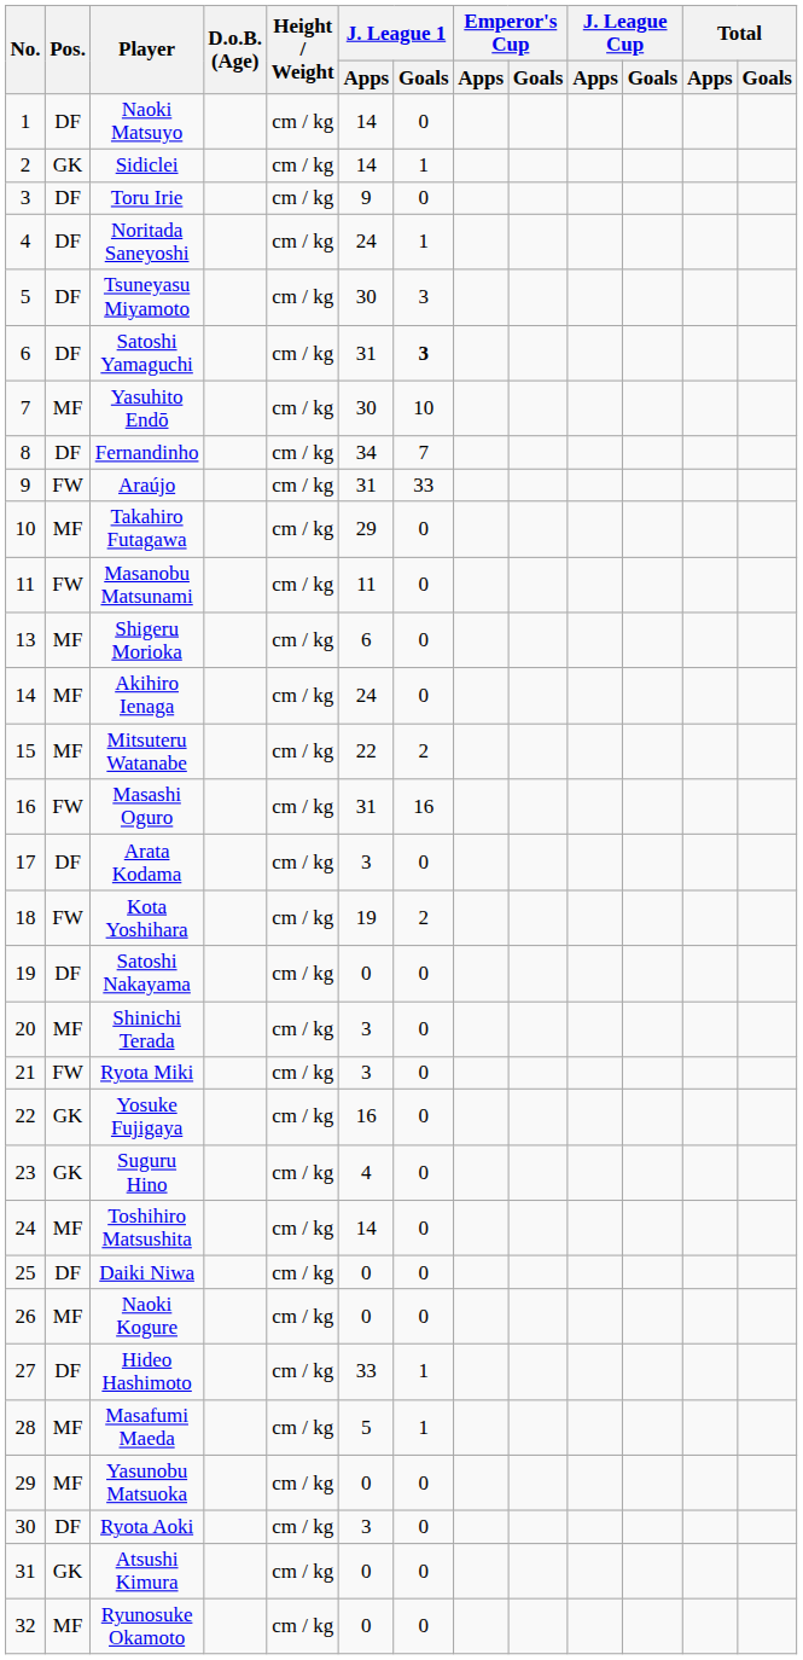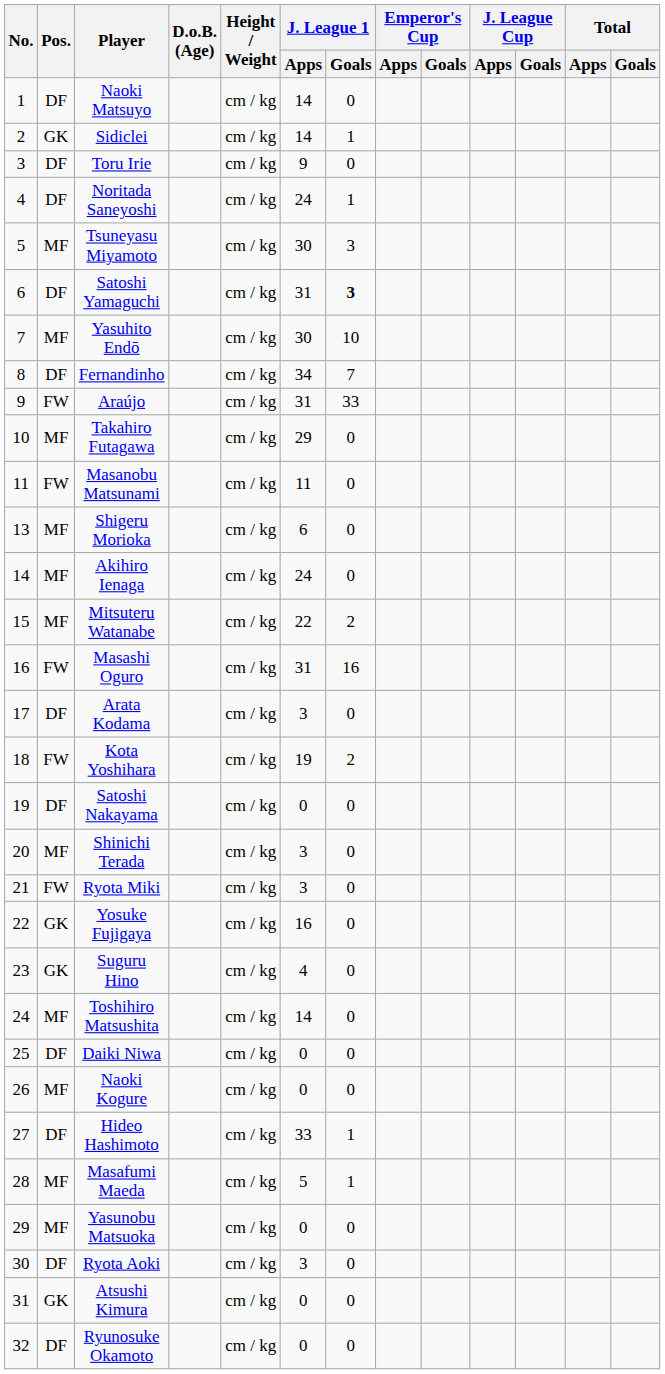 <table class="wikitable" style="text-align:center;">
 <tr>
 <th rowspan="2">No.</th>
 <th rowspan="2">Pos.</th>
 <th rowspan="2">Player</th>
 <th rowspan="2">D.o.B. (Age)</th>
 <th rowspan="2">Height / Weight</th>
 <th colspan="2"><a href='#'>J. League 1</a></th>
 <th colspan="2"><a href='#'>Emperor's Cup</a></th>
 <th colspan="2"><a href='#'>J. League Cup</a></th>
 <th colspan="2">Total</th>
 </tr>
 <tr>
 <th>Apps</th>
 <th>Goals</th>
 <th>Apps</th>
 <th>Goals</th>
 <th>Apps</th>
 <th>Goals</th>
 <th>Apps</th>
 <th>Goals</th>
 </tr>
 <tr>
 <td>1</td>
 <td>DF</td>
 <td><a href='#'>Naoki Matsuyo</a></td>
 <td></td>
 <td>cm / kg</td>
 <td>14</td>
 <td>0</td>
 <td></td>
 <td></td>
 <td></td>
 <td></td>
 <td></td>
 <td></td>
 </tr>
 <tr>
 <td>2</td>
 <td>GK</td>
 <td><a href='#'>Sidiclei</a></td>
 <td></td>
 <td>cm / kg</td>
 <td>14</td>
 <td>1</td>
 <td></td>
 <td></td>
 <td></td>
 <td></td>
 <td></td>
 <td></td>
 </tr>
 <tr>
 <td>3</td>
 <td>DF</td>
 <td><a href='#'>Toru Irie</a></td>
 <td></td>
 <td>cm / kg</td>
 <td>9</td>
 <td>0</td>
 <td></td>
 <td></td>
 <td></td>
 <td></td>
 <td></td>
 <td></td>
 </tr>
 <tr>
 <td>4</td>
 <td>DF</td>
 <td><a href='#'>Noritada Saneyoshi</a></td>
 <td></td>
 <td>cm / kg</td>
 <td>24</td>
 <td>1</td>
 <td></td>
 <td></td>
 <td></td>
 <td></td>
 <td></td>
 <td></td>
 </tr>
 <tr>
 <td>5</td>
-<td>DF</td>
+<td>MF</td>
 <td><a href='#'>Tsuneyasu Miyamoto</a></td>
 <td></td>
 <td>cm / kg</td>
 <td>30</td>
 <td>3</td>
 <td></td>
 <td></td>
 <td></td>
 <td></td>
 <td></td>
 <td></td>
 </tr>
 <tr>
 <td>6</td>
 <td>DF</td>
 <td><a href='#'>Satoshi Yamaguchi</a></td>
 <td></td>
 <td>cm / kg</td>
 <td>31</td>
 <td><strong>3</strong></td>
 <td></td>
 <td></td>
 <td></td>
 <td></td>
 <td></td>
 <td></td>
 </tr>
 <tr>
 <td>7</td>
 <td>MF</td>
 <td><a href='#'>Yasuhito Endō</a></td>
 <td></td>
 <td>cm / kg</td>
 <td>30</td>
 <td>10</td>
 <td></td>
 <td></td>
 <td></td>
 <td></td>
 <td></td>
 <td></td>
 </tr>
 <tr>
 <td>8</td>
 <td>DF</td>
 <td><a href='#'>Fernandinho</a></td>
 <td></td>
 <td>cm / kg</td>
 <td>34</td>
 <td>7</td>
 <td></td>
 <td></td>
 <td></td>
 <td></td>
 <td></td>
 <td></td>
 </tr>
 <tr>
 <td>9</td>
 <td>FW</td>
 <td><a href='#'>Araújo</a></td>
 <td></td>
 <td>cm / kg</td>
 <td>31</td>
 <td>33</td>
 <td></td>
 <td></td>
 <td></td>
 <td></td>
 <td></td>
 <td></td>
 </tr>
 <tr>
 <td>10</td>
 <td>MF</td>
 <td><a href='#'>Takahiro Futagawa</a></td>
 <td></td>
 <td>cm / kg</td>
 <td>29</td>
 <td>0</td>
 <td></td>
 <td></td>
 <td></td>
 <td></td>
 <td></td>
 <td></td>
 </tr>
 <tr>
 <td>11</td>
 <td>FW</td>
 <td><a href='#'>Masanobu Matsunami</a></td>
 <td></td>
 <td>cm / kg</td>
 <td>11</td>
 <td>0</td>
 <td></td>
 <td></td>
 <td></td>
 <td></td>
 <td></td>
 <td></td>
 </tr>
 <tr>
 <td>13</td>
 <td>MF</td>
 <td><a href='#'>Shigeru Morioka</a></td>
 <td></td>
 <td>cm / kg</td>
 <td>6</td>
 <td>0</td>
 <td></td>
 <td></td>
 <td></td>
 <td></td>
 <td></td>
 <td></td>
 </tr>
 <tr>
 <td>14</td>
 <td>MF</td>
 <td><a href='#'>Akihiro Ienaga</a></td>
 <td></td>
 <td>cm / kg</td>
 <td>24</td>
 <td>0</td>
 <td></td>
 <td></td>
 <td></td>
 <td></td>
 <td></td>
 <td></td>
 </tr>
 <tr>
 <td>15</td>
 <td>MF</td>
 <td><a href='#'>Mitsuteru Watanabe</a></td>
 <td></td>
 <td>cm / kg</td>
 <td>22</td>
 <td>2</td>
 <td></td>
 <td></td>
 <td></td>
 <td></td>
 <td></td>
 <td></td>
 </tr>
 <tr>
 <td>16</td>
 <td>FW</td>
 <td><a href='#'>Masashi Oguro</a></td>
 <td></td>
 <td>cm / kg</td>
 <td>31</td>
 <td>16</td>
 <td></td>
 <td></td>
 <td></td>
 <td></td>
 <td></td>
 <td></td>
 </tr>
 <tr>
 <td>17</td>
 <td>DF</td>
 <td><a href='#'>Arata Kodama</a></td>
 <td></td>
 <td>cm / kg</td>
 <td>3</td>
 <td>0</td>
 <td></td>
 <td></td>
 <td></td>
 <td></td>
 <td></td>
 <td></td>
 </tr>
 <tr>
 <td>18</td>
 <td>FW</td>
 <td><a href='#'>Kota Yoshihara</a></td>
 <td></td>
 <td>cm / kg</td>
 <td>19</td>
 <td>2</td>
 <td></td>
 <td></td>
 <td></td>
 <td></td>
 <td></td>
 <td></td>
 </tr>
 <tr>
 <td>19</td>
 <td>DF</td>
 <td><a href='#'>Satoshi Nakayama</a></td>
 <td></td>
 <td>cm / kg</td>
 <td>0</td>
 <td>0</td>
 <td></td>
 <td></td>
 <td></td>
 <td></td>
 <td></td>
 <td></td>
 </tr>
 <tr>
 <td>20</td>
 <td>MF</td>
 <td><a href='#'>Shinichi Terada</a></td>
 <td></td>
 <td>cm / kg</td>
 <td>3</td>
 <td>0</td>
 <td></td>
 <td></td>
 <td></td>
 <td></td>
 <td></td>
 <td></td>
 </tr>
 <tr>
 <td>21</td>
 <td>FW</td>
 <td><a href='#'>Ryota Miki</a></td>
 <td></td>
 <td>cm / kg</td>
 <td>3</td>
 <td>0</td>
 <td></td>
 <td></td>
 <td></td>
 <td></td>
 <td></td>
 <td></td>
 </tr>
 <tr>
 <td>22</td>
 <td>GK</td>
 <td><a href='#'>Yosuke Fujigaya</a></td>
 <td></td>
 <td>cm / kg</td>
 <td>16</td>
 <td>0</td>
 <td></td>
 <td></td>
 <td></td>
 <td></td>
 <td></td>
 <td></td>
 </tr>
 <tr>
 <td>23</td>
 <td>GK</td>
 <td><a href='#'>Suguru Hino</a></td>
 <td></td>
 <td>cm / kg</td>
 <td>4</td>
 <td>0</td>
 <td></td>
 <td></td>
 <td></td>
 <td></td>
 <td></td>
 <td></td>
 </tr>
 <tr>
 <td>24</td>
 <td>MF</td>
 <td><a href='#'>Toshihiro Matsushita</a></td>
 <td></td>
 <td>cm / kg</td>
 <td>14</td>
 <td>0</td>
 <td></td>
 <td></td>
 <td></td>
 <td></td>
 <td></td>
 <td></td>
 </tr>
 <tr>
 <td>25</td>
 <td>DF</td>
 <td><a href='#'>Daiki Niwa</a></td>
 <td></td>
 <td>cm / kg</td>
 <td>0</td>
 <td>0</td>
 <td></td>
 <td></td>
 <td></td>
 <td></td>
 <td></td>
 <td></td>
 </tr>
 <tr>
 <td>26</td>
 <td>MF</td>
 <td><a href='#'>Naoki Kogure</a></td>
 <td></td>
 <td>cm / kg</td>
 <td>0</td>
 <td>0</td>
 <td></td>
 <td></td>
 <td></td>
 <td></td>
 <td></td>
 <td></td>
 </tr>
 <tr>
 <td>27</td>
 <td>DF</td>
 <td><a href='#'>Hideo Hashimoto</a></td>
 <td></td>
 <td>cm / kg</td>
 <td>33</td>
 <td>1</td>
 <td></td>
 <td></td>
 <td></td>
 <td></td>
 <td></td>
 <td></td>
 </tr>
 <tr>
 <td>28</td>
 <td>MF</td>
 <td><a href='#'>Masafumi Maeda</a></td>
 <td></td>
 <td>cm / kg</td>
 <td>5</td>
 <td>1</td>
 <td></td>
 <td></td>
 <td></td>
 <td></td>
 <td></td>
 <td></td>
 </tr>
 <tr>
 <td>29</td>
 <td>MF</td>
 <td><a href='#'>Yasunobu Matsuoka</a></td>
 <td></td>
 <td>cm / kg</td>
 <td>0</td>
 <td>0</td>
 <td></td>
 <td></td>
 <td></td>
 <td></td>
 <td></td>
 <td></td>
 </tr>
 <tr>
 <td>30</td>
 <td>DF</td>
 <td><a href='#'>Ryota Aoki</a></td>
 <td></td>
 <td>cm / kg</td>
 <td>3</td>
 <td>0</td>
 <td></td>
 <td></td>
 <td></td>
 <td></td>
 <td></td>
 <td></td>
 </tr>
 <tr>
 <td>31</td>
 <td>GK</td>
 <td><a href='#'>Atsushi Kimura</a></td>
 <td></td>
 <td>cm / kg</td>
 <td>0</td>
 <td>0</td>
 <td></td>
 <td></td>
 <td></td>
 <td></td>
 <td></td>
 <td></td>
 </tr>
 <tr>
 <td>32</td>
-<td>MF</td>
+<td>DF</td>
 <td><a href='#'>Ryunosuke Okamoto</a></td>
 <td></td>
 <td>cm / kg</td>
 <td>0</td>
 <td>0</td>
 <td></td>
 <td></td>
 <td></td>
 <td></td>
 <td></td>
 <td></td>
 </tr>
 </table>
